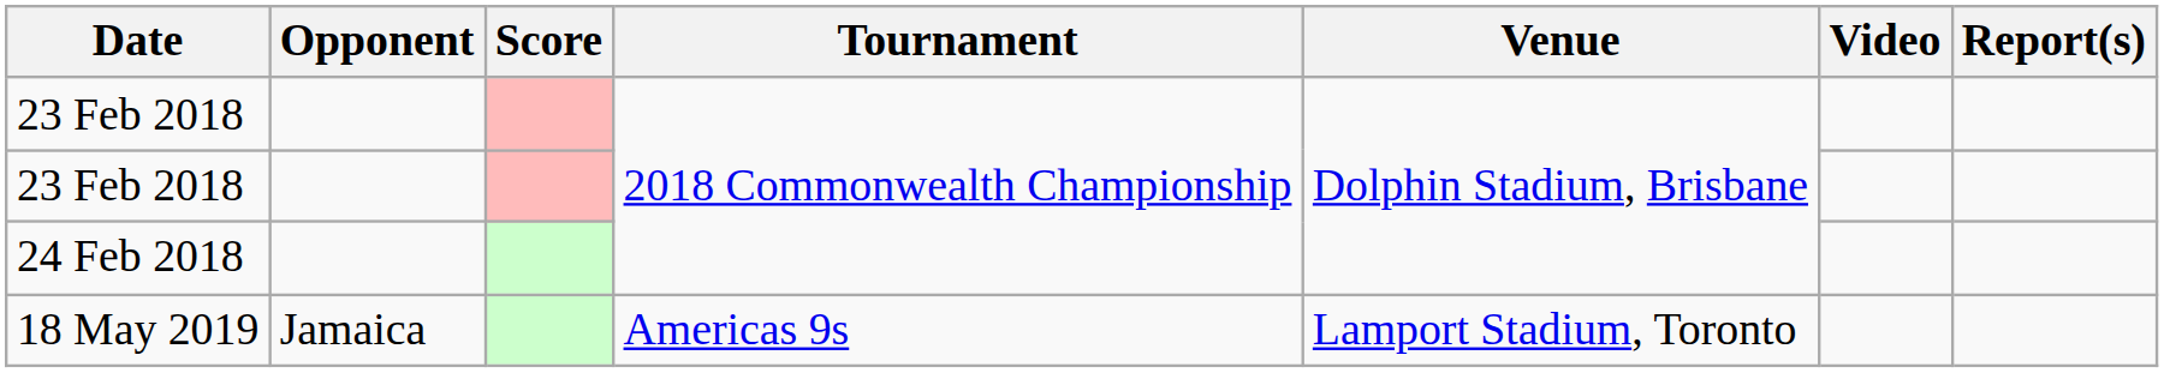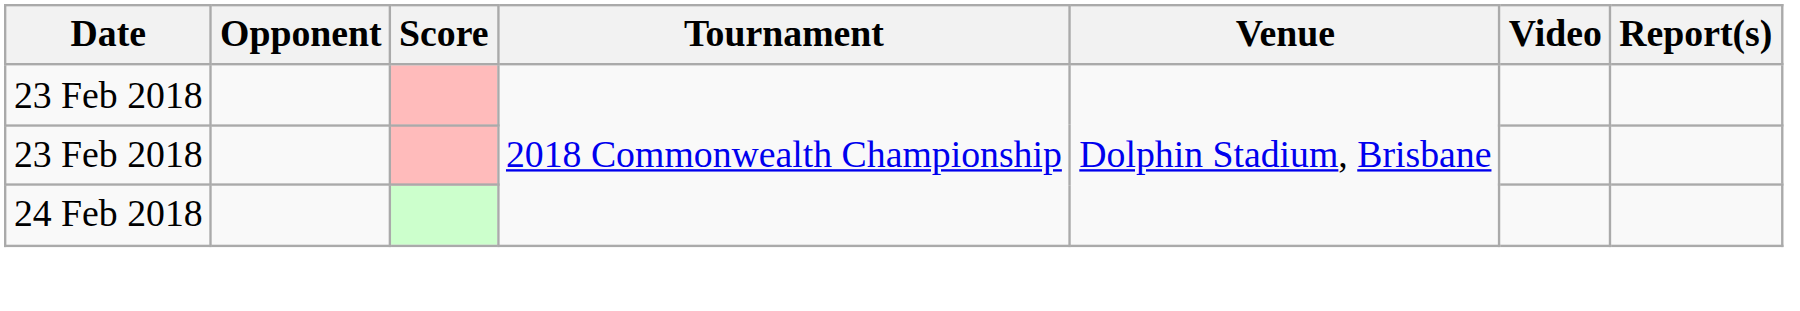 <table class=wikitable>
 <tr>
 <th>Date</th>
 <th>Opponent</th>
 <th>Score</th>
 <th>Tournament</th>
 <th>Venue</th>
 <th>Video</th>
 <th>Report(s)</th>
 </tr>
 <tr>
 <td>23 Feb 2018</td>
 <td></td>
 <td bgcolor="#FFBBBB"></td>
 <td rowspan=3><a href='#'>2018 Commonwealth Championship</a></td>
 <td rowspan=3> <a href='#'>Dolphin Stadium</a>, <a href='#'>Brisbane</a></td>
 <td align=center></td>
 <td align=center></td>
 </tr>
 <tr>
 <td>23 Feb 2018</td>
 <td></td>
 <td bgcolor="#FFBBBB"></td>
 <td align=center></td>
 </tr>
 <tr>
 <td>24 Feb 2018</td>
 <td></td>
 <td bgcolor="#CCFFCC"></td>
 <td align=center></td>
 <td align=center></td>
 </tr>
-<tr>
-<td>18 May 2019</td>
-<td> Jamaica</td>
-<td bgcolor="#CCFFCC"></td>
-<td><a href='#'>Americas 9s</a></td>
-<td> <a href='#'>Lamport Stadium</a>, Toronto</td>
-<td align=center></td>
-<td align=center></td>
-</tr>
 </table>
